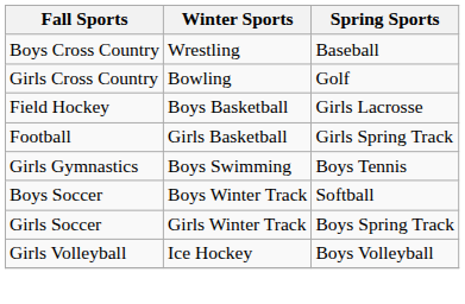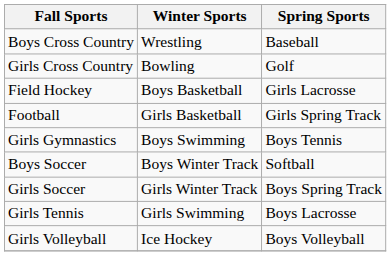 <table class="wikitable">
 <tr>
 <th>Fall Sports</th>
 <th>Winter Sports</th>
 <th>Spring Sports</th>
 </tr>
 <tr>
 <td>Boys Cross Country</td>
 <td>Wrestling</td>
 <td>Baseball</td>
 </tr>
 <tr>
 <td>Girls Cross Country</td>
 <td>Bowling</td>
 <td>Golf</td>
 </tr>
 <tr>
 <td>Field Hockey</td>
 <td>Boys Basketball</td>
 <td>Girls Lacrosse</td>
 </tr>
 <tr>
 <td>Football</td>
 <td>Girls Basketball</td>
 <td>Girls Spring Track</td>
 </tr>
 <tr>
 <td>Girls Gymnastics</td>
 <td>Boys Swimming</td>
 <td>Boys Tennis</td>
 </tr>
 <tr>
 <td>Boys Soccer</td>
 <td>Boys Winter Track</td>
 <td>Softball</td>
 </tr>
 <tr>
 <td>Girls Soccer</td>
 <td>Girls Winter Track</td>
 <td>Boys Spring Track</td>
 </tr>
 <tr>
+<td>Girls Tennis</td>
+<td>Girls Swimming</td>
+<td>Boys Lacrosse</td>
+</tr>
+<tr>
 <td>Girls Volleyball</td>
 <td>Ice Hockey</td>
 <td>Boys Volleyball</td>
 </tr>
 <tr>
 </tr>
 </table>
